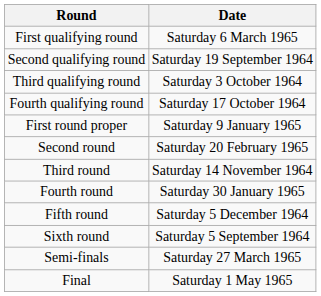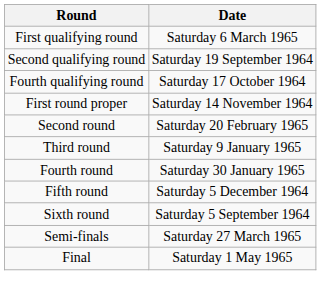 <table class="wikitable" style="text-align: center">
 <tr>
 <th>Round</th>
 <th>Date</th>
 </tr>
 <tr>
 <td>First qualifying round</td>
 <td>Saturday 6 March 1965</td>
 </tr>
 <tr>
 <td>Second qualifying round</td>
 <td>Saturday 19 September 1964</td>
 </tr>
-<tr Charlton Athletic F.C.|>
-<td>Third qualifying round</td>
-<td>Saturday 3 October 1964</td>
-</tr>
 <tr>
 <td>Fourth qualifying round</td>
 <td>Saturday 17 October 1964</td>
 </tr>
 <tr>
 <td>First round proper</td>
-<td>Saturday 9 January 1965</td>
+<td>Saturday 14 November 1964</td>
 </tr>
 <tr>
 <td>Second round</td>
 <td>Saturday 20 February 1965</td>
 </tr>
 <tr>
 <td>Third round</td>
-<td>Saturday 14 November 1964</td>
+<td>Saturday 9 January 1965</td>
 </tr>
 <tr>
 <td>Fourth round</td>
 <td>Saturday 30 January 1965</td>
 </tr>
 <tr>
 <td>Fifth round</td>
 <td>Saturday 5 December 1964</td>
 </tr>
 <tr>
 <td>Sixth round</td>
 <td>Saturday 5 September 1964</td>
 </tr>
 <tr>
 <td>Semi-finals</td>
 <td>Saturday 27 March 1965</td>
 </tr>
 <tr>
 <td>Final</td>
 <td>Saturday 1 May 1965</td>
 </tr>
 </table>
